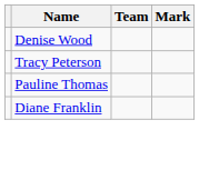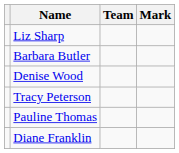 <table class=wikitable>
 <tr>
 <th></th>
 <th>Name</th>
 <th>Team</th>
 <th>Mark</th>
+</tr>
+<tr>
+<td></td>
+<td><a href='#'>Liz Sharp</a></td>
+<td></td>
+<td></td>
+</tr>
+<tr>
+<td></td>
+<td><a href='#'>Barbara Butler</a></td>
+<td></td>
+<td></td>
 </tr>
 <tr>
 <td></td>
 <td><a href='#'>Denise Wood</a></td>
 <td></td>
 <td></td>
 </tr>
 <tr>
 <td></td>
 <td><a href='#'>Tracy Peterson</a></td>
 <td></td>
 <td></td>
 </tr>
 <tr>
 <td></td>
 <td><a href='#'>Pauline Thomas</a></td>
 <td></td>
 <td></td>
 </tr>
 <tr>
 <td></td>
 <td><a href='#'>Diane Franklin</a></td>
 <td></td>
 <td></td>
 </tr>
 </table>
